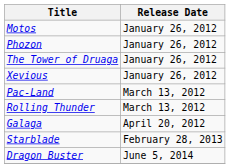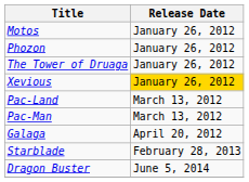 <table class="wikitable sortable">
 <tr>
 <th>Title</th>
 <th>Release Date</th>
 </tr>
 <tr>
 <td><em><a href='#'>Motos</a></em></td>
 <td>January 26, 2012</td>
 </tr>
 <tr>
 <td><em><a href='#'>Phozon</a></em></td>
 <td>January 26, 2012</td>
 </tr>
 <tr>
 <td><em><a href='#'>The Tower of Druaga</a></em></td>
 <td>January 26, 2012</td>
 </tr>
 <tr>
 <td><em><a href='#'>Xevious</a></em></td>
-<td>January 26, 2012</td>
+<td style="background: gold;">January 26, 2012</td>
 </tr>
 <tr>
 <td><em><a href='#'>Pac-Land</a></em></td>
 <td>March 13, 2012</td>
 </tr>
 <tr>
-<td><em><a href='#'>Rolling Thunder</a></em></td>
+<td><em><a href='#'>Pac-Man</a></em></td>
 <td>March 13, 2012</td>
 </tr>
 <tr>
 <td><em><a href='#'>Galaga</a></em></td>
 <td>April 20, 2012</td>
 </tr>
 <tr>
 <td><em><a href='#'>Starblade</a></em></td>
 <td>February 28, 2013</td>
 </tr>
 <tr>
 <td><em><a href='#'>Dragon Buster</a></em></td>
 <td>June 5, 2014</td>
 </tr>
 <tr>
 </tr>
 </table>
